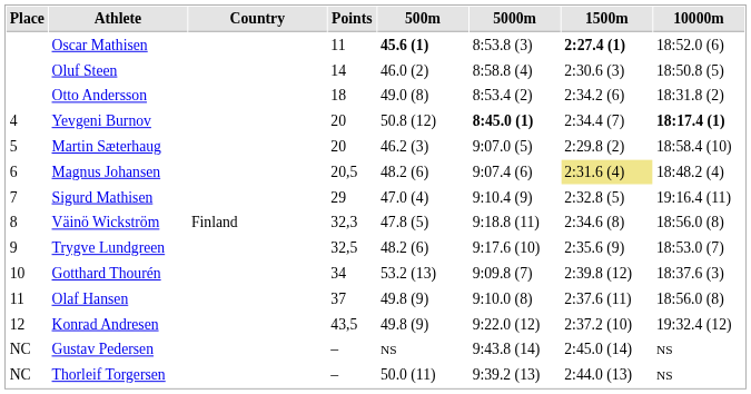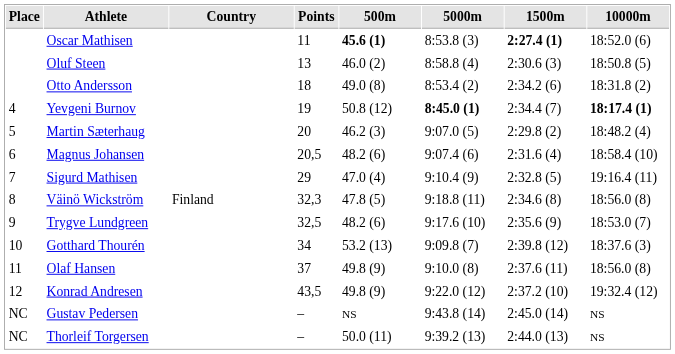 <table cellspacing="1" cellpadding="3" style="border:1px solid #AAAAAA;font-size:90%">
 <tr bgcolor="#E4E4E4">
 <th style="border-bottom:1px solid #AAAAAA" width=15>Place</th>
 <th style="border-bottom:1px solid #AAAAAA" width=125>Athlete</th>
 <th style="border-bottom:1px solid #AAAAAA" width=125>Country</th>
 <th style="border-bottom:1px solid #AAAAAA" width=40>Points</th>
 <th style="border-bottom:1px solid #AAAAAA" width=80>500m</th>
 <th style="border-bottom:1px solid #AAAAAA" width=80>5000m</th>
 <th style="border-bottom:1px solid #AAAAAA" width=80>1500m</th>
 <th style="border-bottom:1px solid #AAAAAA" width=80>10000m</th>
 </tr>
 <tr>
 <td></td>
 <td><a href='#'>Oscar Mathisen</a></td>
 <td></td>
 <td>11</td>
 <td><strong>45.6 (1)</strong></td>
 <td>8:53.8 (3)</td>
 <td><strong>2:27.4 (1)</strong></td>
 <td>18:52.0 (6)</td>
 </tr>
 <tr>
 <td></td>
 <td><a href='#'>Oluf Steen</a></td>
 <td></td>
-<td>14</td>
+<td>13</td>
 <td>46.0 (2)</td>
 <td>8:58.8 (4)</td>
 <td>2:30.6 (3)</td>
 <td>18:50.8 (5)</td>
 </tr>
 <tr>
 <td></td>
 <td><a href='#'>Otto Andersson</a></td>
 <td></td>
 <td>18</td>
 <td>49.0 (8)</td>
 <td>8:53.4 (2)</td>
 <td>2:34.2 (6)</td>
 <td>18:31.8 (2)</td>
 </tr>
 <tr>
 <td>4</td>
 <td><a href='#'>Yevgeni Burnov</a></td>
 <td></td>
-<td>20</td>
+<td>19</td>
 <td>50.8 (12)</td>
 <td><strong>8:45.0 (1)</strong></td>
 <td>2:34.4 (7)</td>
 <td><strong>18:17.4 (1)</strong></td>
 </tr>
 <tr>
 <td>5</td>
 <td><a href='#'>Martin Sæterhaug</a></td>
 <td></td>
 <td>20</td>
 <td>46.2 (3)</td>
 <td>9:07.0 (5)</td>
 <td>2:29.8 (2)</td>
-<td>18:58.4 (10)</td>
+<td>18:48.2 (4)</td>
 </tr>
 <tr>
 <td>6</td>
 <td><a href='#'>Magnus Johansen</a></td>
 <td></td>
 <td>20,5</td>
 <td>48.2 (6)</td>
 <td>9:07.4 (6)</td>
-<td style="background: khaki;">2:31.6 (4)</td>
-<td>18:48.2 (4)</td>
+<td>2:31.6 (4)</td>
+<td>18:58.4 (10)</td>
 </tr>
 <tr>
 <td>7</td>
 <td><a href='#'>Sigurd Mathisen</a></td>
 <td></td>
 <td>29</td>
 <td>47.0 (4)</td>
 <td>9:10.4 (9)</td>
 <td>2:32.8 (5)</td>
 <td>19:16.4 (11)</td>
 </tr>
 <tr>
 <td>8</td>
 <td><a href='#'>Väinö Wickström</a></td>
 <td> Finland</td>
 <td>32,3</td>
 <td>47.8 (5)</td>
 <td>9:18.8 (11)</td>
 <td>2:34.6 (8)</td>
 <td>18:56.0 (8)</td>
 </tr>
 <tr>
 <td>9</td>
 <td><a href='#'>Trygve Lundgreen</a></td>
 <td></td>
 <td>32,5</td>
 <td>48.2 (6)</td>
 <td>9:17.6 (10)</td>
 <td>2:35.6 (9)</td>
 <td>18:53.0 (7)</td>
 </tr>
 <tr>
 <td>10</td>
 <td><a href='#'>Gotthard Thourén</a></td>
 <td></td>
 <td>34</td>
 <td>53.2 (13)</td>
 <td>9:09.8 (7)</td>
 <td>2:39.8 (12)</td>
 <td>18:37.6 (3)</td>
 </tr>
 <tr>
 <td>11</td>
 <td><a href='#'>Olaf Hansen</a></td>
 <td></td>
 <td>37</td>
 <td>49.8 (9)</td>
 <td>9:10.0 (8)</td>
 <td>2:37.6 (11)</td>
 <td>18:56.0 (8)</td>
 </tr>
 <tr>
 <td>12</td>
 <td><a href='#'>Konrad Andresen</a></td>
 <td></td>
 <td>43,5</td>
 <td>49.8 (9)</td>
 <td>9:22.0 (12)</td>
 <td>2:37.2 (10)</td>
 <td>19:32.4 (12)</td>
 </tr>
 <tr>
 <td>NC</td>
 <td><a href='#'>Gustav Pedersen</a></td>
 <td></td>
 <td>–</td>
 <td><small>NS</small></td>
 <td>9:43.8 (14)</td>
 <td>2:45.0 (14)</td>
 <td><small>NS</small></td>
 </tr>
 <tr>
 <td>NC</td>
 <td><a href='#'>Thorleif Torgersen</a></td>
 <td></td>
 <td>–</td>
 <td>50.0 (11)</td>
 <td>9:39.2 (13)</td>
 <td>2:44.0 (13)</td>
 <td><small>NS</small></td>
 </tr>
 </table>
